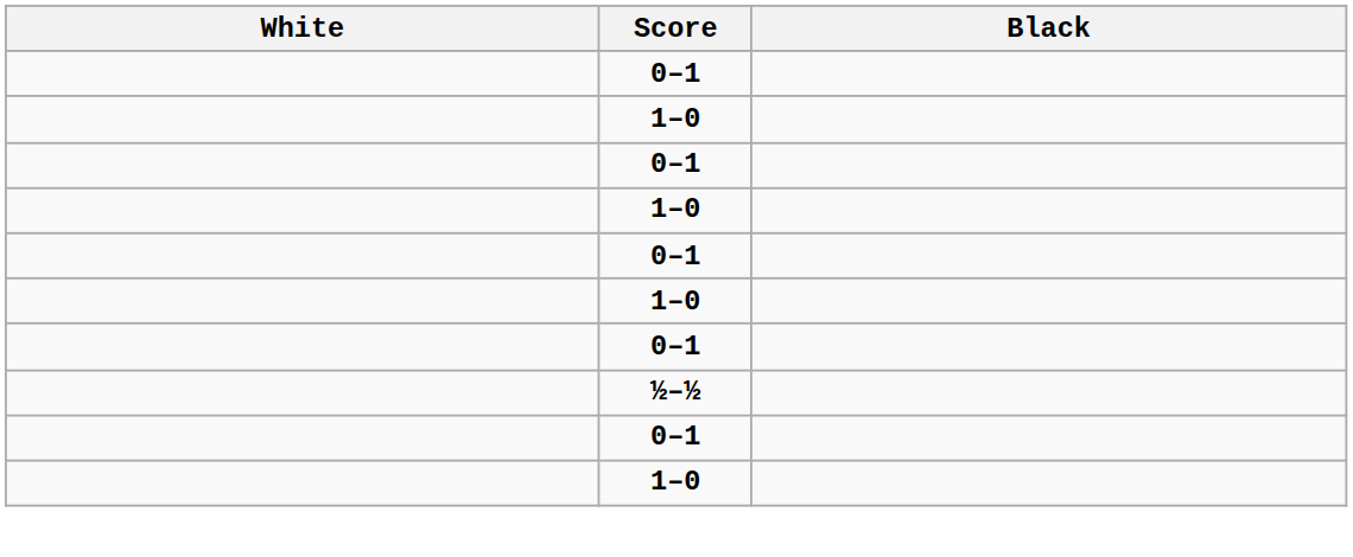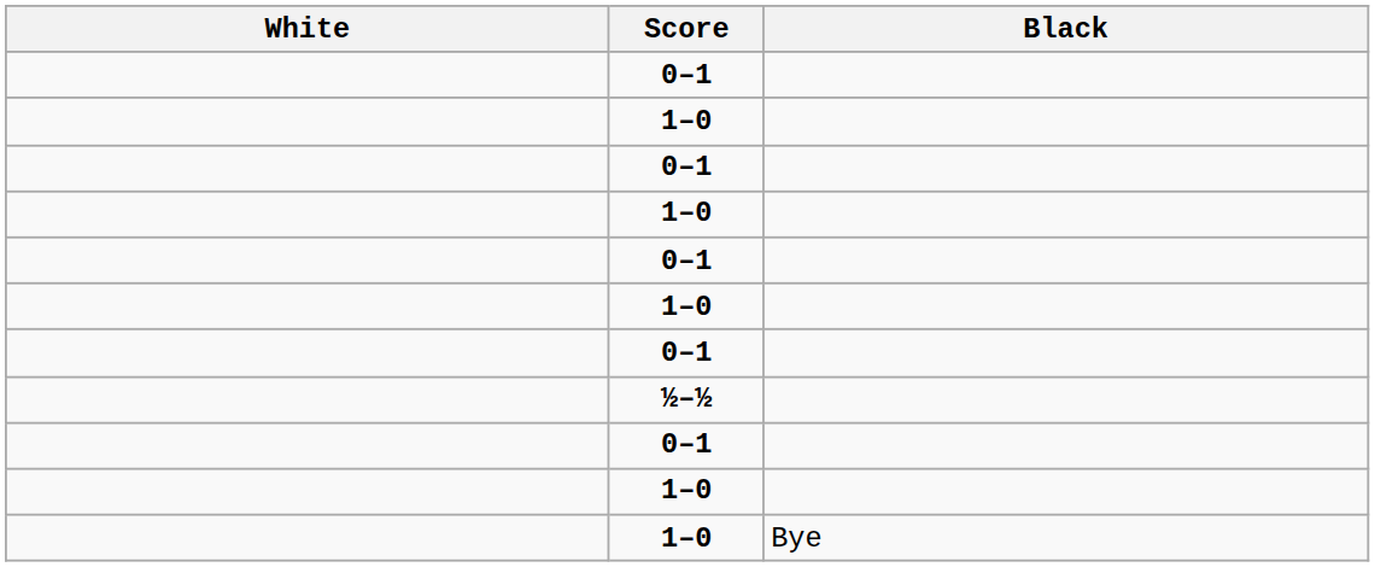 <table class="wikitable" style="text-align: center;">
 <tr>
 <th align="right" width="270">White</th>
 <th width="65">Score</th>
 <th align="left" width="270">Black</th>
 </tr>
 <tr>
 <td align=left></td>
 <td align=center><strong>0–1</strong></td>
 <td align=left><strong></strong></td>
 </tr>
 <tr>
 <td align=left><strong></strong></td>
 <td align=center><strong>1–0</strong></td>
 <td align=left></td>
 </tr>
 <tr>
 <td align=left></td>
 <td align=center><strong>0–1</strong></td>
 <td align=left><strong></strong></td>
 </tr>
 <tr>
 <td align=left><strong></strong></td>
 <td align=center><strong>1–0</strong></td>
 <td align=left></td>
 </tr>
 <tr>
 <td align=left></td>
 <td align=center><strong>0–1</strong></td>
 <td align=left><strong></strong></td>
 </tr>
 <tr>
 <td align=left><strong></strong></td>
 <td align=center><strong>1–0</strong></td>
 <td align=left></td>
 </tr>
 <tr>
 <td align=left></td>
 <td align=center><strong>0–1</strong></td>
 <td align=left><strong></strong></td>
 </tr>
 <tr>
 <td align=left></td>
 <td align=center><strong>½–½</strong></td>
 <td align=left></td>
 </tr>
 <tr>
 <td align=left></td>
 <td align=center><strong>0–1</strong></td>
 <td align=left><strong></strong></td>
 </tr>
 <tr>
 <td align=left><strong></strong></td>
 <td align=center><strong>1–0</strong></td>
 <td align=left></td>
 </tr>
+<tr>
+<td align=left><strong></strong></td>
+<td align=center><strong>1–0</strong></td>
+<td align=left>Bye</td>
+</tr>
 </table>
